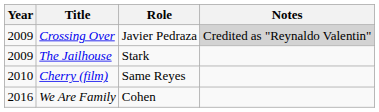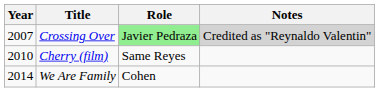 <table class="wikitable sortable">
 <tr>
 <th>Year</th>
 <th>Title</th>
 <th>Role</th>
 <th class="unsortable">Notes</th>
 </tr>
 <tr>
-<td>2009</td>
+<td>2007</td>
 <td><em><a href='#'>Crossing Over</a></em></td>
-<td>Javier Pedraza</td>
+<td style="background: lightgreen;">Javier Pedraza</td>
 <td style="background: lightgrey;">Credited as "Reynaldo Valentin"</td>
-</tr>
-<tr>
-<td>2009</td>
-<td><em><a href='#'>The Jailhouse</a></em></td>
-<td>Stark</td>
-<td></td>
 </tr>
 <tr>
 <td>2010</td>
 <td><em><a href='#'>Cherry (film)</a></em></td>
 <td>Same Reyes</td>
 <td></td>
 </tr>
 <tr>
-<td>2016</td>
+<td>2014</td>
 <td><em>We Are Family</em></td>
 <td>Cohen</td>
 <td></td>
 </tr>
 </table>
